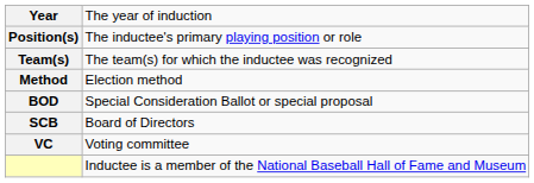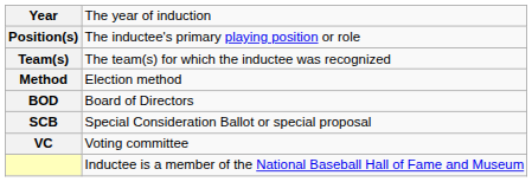 <table class="wikitable plainrowheaders" style="font-size:85%">
 <tr>
 <th scope="row" style="text-align:center"><strong>Year</strong></th>
 <td>The year of induction</td>
 </tr>
 <tr>
 <th scope="row" style="text-align:center"><strong>Position(s)</strong></th>
 <td>The inductee's primary <a href='#'>playing position</a> or role</td>
 </tr>
 <tr>
 <th scope="row" style="text-align:center"><strong>Team(s)</strong></th>
 <td>The team(s) for which the inductee was recognized</td>
 </tr>
 <tr>
 <th scope="row" style="text-align:center"><strong>Method</strong></th>
 <td>Election method</td>
 </tr>
 <tr>
 <th scope="row" style="text-align:center">BOD</th>
-<td>Special Consideration Ballot or special proposal</td>
+<td>Board of Directors</td>
 </tr>
 <tr>
 <th scope="row" style="text-align:center">SCB</th>
-<td>Board of Directors</td>
+<td>Special Consideration Ballot or special proposal</td>
 </tr>
 <tr>
 <th scope="row" style="text-align:center">VC</th>
 <td>Voting committee</td>
 </tr>
 <tr>
 <th scope="row" style="text-align:center; background-color:#FFFFBB"></th>
 <td>Inductee is a member of the <a href='#'>National Baseball Hall of Fame and Museum</a></td>
 </tr>
 </table>
